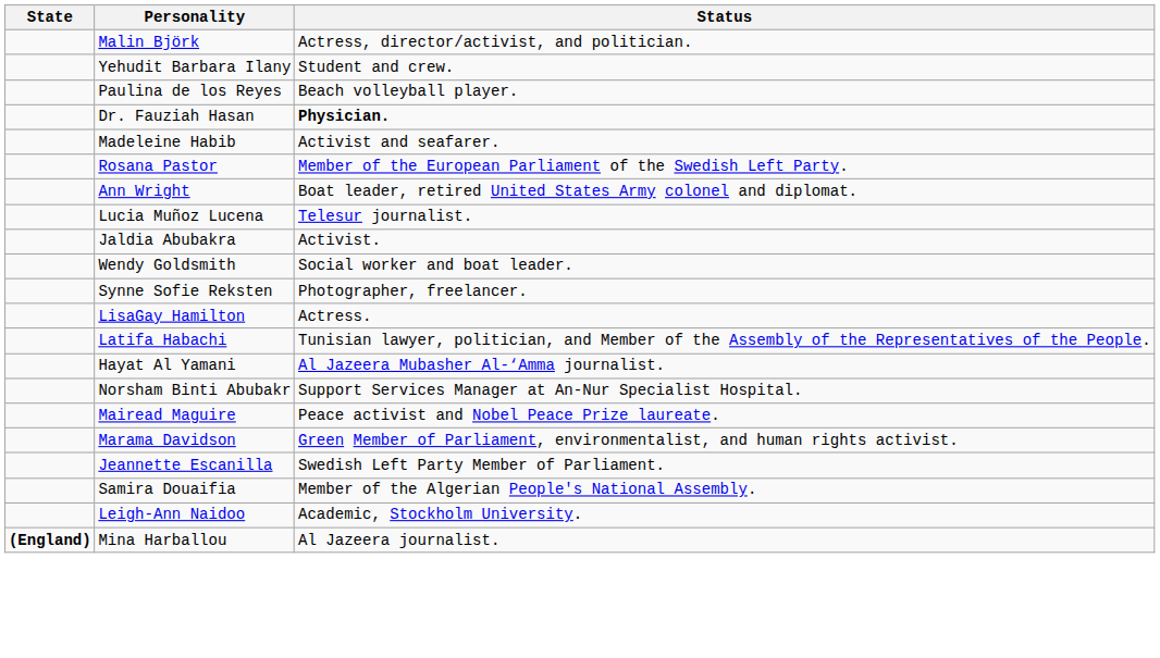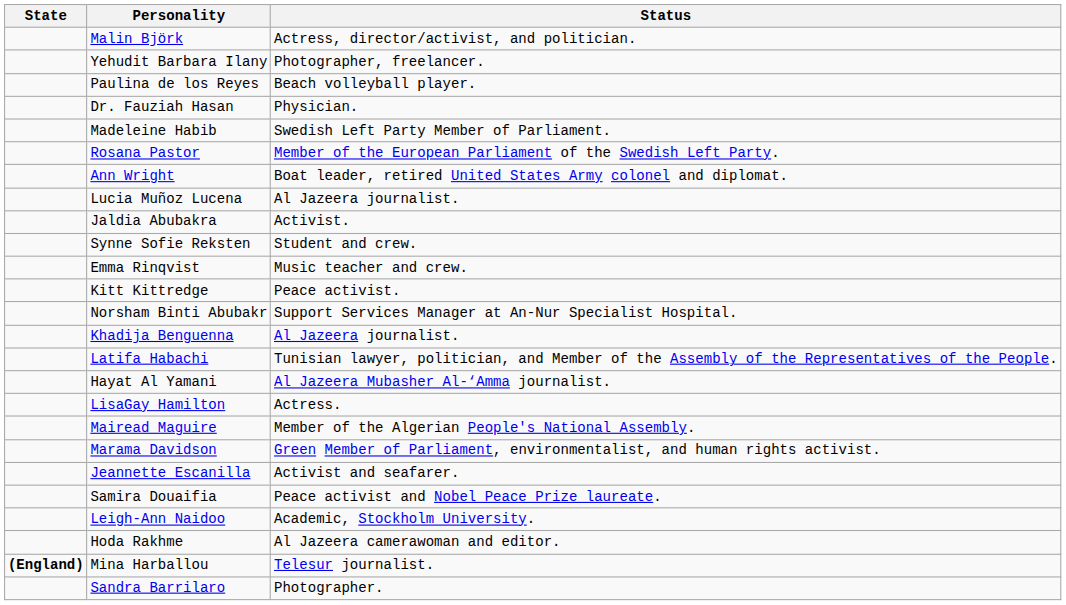 <table class="wikitable">
 <tr>
 <th>State</th>
 <th>Personality</th>
 <th>Status</th>
 </tr>
 <tr>
 <td></td>
 <td><a href='#'>Malin Björk</a></td>
 <td>Actress, director/activist, and politician.</td>
 </tr>
 <tr>
 <td></td>
 <td>Yehudit Barbara Ilany</td>
-<td>Student and crew.</td>
+<td>Photographer, freelancer.</td>
 </tr>
 <tr>
 <td></td>
 <td>Paulina de los Reyes</td>
 <td>Beach volleyball player.</td>
 </tr>
 <tr>
 <td></td>
 <td>Dr. Fauziah Hasan</td>
-<td><strong>Physician.</strong></td>
+<td>Physician.</td>
 </tr>
 <tr>
 <td></td>
 <td>Madeleine Habib</td>
-<td>Activist and seafarer.</td>
+<td>Swedish Left Party Member of Parliament.</td>
 </tr>
 <tr>
 <td></td>
 <td><a href='#'>Rosana Pastor</a></td>
 <td><a href='#'>Member of the European Parliament</a> of the <a href='#'>Swedish Left Party</a>.</td>
 </tr>
 <tr>
 <td></td>
 <td><a href='#'>Ann Wright</a></td>
 <td>Boat leader, retired <a href='#'>United States Army</a> <a href='#'>colonel</a> and diplomat.</td>
 </tr>
 <tr>
 <td></td>
 <td>Lucia Muñoz Lucena</td>
-<td><a href='#'>Telesur</a> journalist.</td>
+<td>Al Jazeera journalist.</td>
 </tr>
 <tr>
 <td></td>
 <td>Jaldia Abubakra</td>
 <td>Activist.</td>
 </tr>
 <tr>
 <td></td>
-<td>Wendy Goldsmith</td>
-<td>Social worker and boat leader.</td>
+<td>Synne Sofie Reksten</td>
+<td>Student and crew.</td>
 </tr>
 <tr>
 <td></td>
-<td>Synne Sofie Reksten</td>
-<td>Photographer, freelancer.</td>
+<td>Emma Rinqvist</td>
+<td>Music teacher and crew.</td>
 </tr>
 <tr>
 <td></td>
-<td><a href='#'>LisaGay Hamilton</a></td>
-<td>Actress.</td>
+<td>Kitt Kittredge</td>
+<td>Peace activist.</td>
+</tr>
+<tr>
+<td></td>
+<td>Norsham Binti Abubakr</td>
+<td>Support Services Manager at An-Nur Specialist Hospital.</td>
+</tr>
+<tr>
+<td></td>
+<td><a href='#'>Khadija Benguenna</a></td>
+<td><a href='#'>Al Jazeera</a> journalist.</td>
 </tr>
 <tr>
 <td></td>
 <td><a href='#'>Latifa Habachi</a></td>
 <td>Tunisian lawyer, politician, and Member of the <a href='#'>Assembly of the Representatives of the People</a>.</td>
 </tr>
 <tr>
 <td></td>
 <td>Hayat Al Yamani</td>
 <td><a href='#'>Al Jazeera Mubasher Al-‘Amma</a> journalist.</td>
 </tr>
 <tr>
 <td></td>
-<td>Norsham Binti Abubakr</td>
-<td>Support Services Manager at An-Nur Specialist Hospital.</td>
+<td><a href='#'>LisaGay Hamilton</a></td>
+<td>Actress.</td>
 </tr>
 <tr>
 <td></td>
 <td><a href='#'>Mairead Maguire</a></td>
-<td>Peace activist and <a href='#'>Nobel Peace Prize laureate</a>.</td>
+<td>Member of the Algerian <a href='#'>People's National Assembly</a>.</td>
 </tr>
 <tr>
 <td></td>
 <td><a href='#'>Marama Davidson</a></td>
 <td><a href='#'>Green</a> <a href='#'>Member of Parliament</a>, environmentalist, and human rights activist.</td>
 </tr>
 <tr>
 <td></td>
 <td><a href='#'>Jeannette Escanilla</a></td>
-<td>Swedish Left Party Member of Parliament.</td>
+<td>Activist and seafarer.</td>
 </tr>
 <tr>
 <td></td>
 <td>Samira Douaifia</td>
-<td>Member of the Algerian <a href='#'>People's National Assembly</a>.</td>
+<td>Peace activist and <a href='#'>Nobel Peace Prize laureate</a>.</td>
 </tr>
 <tr>
 <td></td>
 <td><a href='#'>Leigh-Ann Naidoo</a></td>
 <td>Academic, <a href='#'>Stockholm University</a>.</td>
 </tr>
 <tr>
+<td></td>
+<td>Hoda Rakhme</td>
+<td>Al Jazeera camerawoman and editor.</td>
+</tr>
+<tr>
 <td><strong> (England)</strong></td>
 <td>Mina Harballou</td>
-<td>Al Jazeera journalist.</td>
+<td><a href='#'>Telesur</a> journalist.</td>
+</tr>
+<tr>
+<td></td>
+<td><a href='#'>Sandra Barrilaro</a></td>
+<td>Photographer.</td>
 </tr>
 </table>
